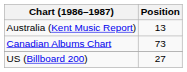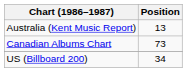 <table class="wikitable">
 <tr>
 <th>Chart (1986–1987)</th>
 <th>Position</th>
 </tr>
 <tr>
 <td>Australia (<a href='#'>Kent Music Report</a>)</td>
 <td align="center">13</td>
 </tr>
 <tr>
 <td align="left"><a href='#'>Canadian Albums Chart</a></td>
 <td align="center">73</td>
 </tr>
 <tr>
 </tr>
 <tr>
 </tr>
 <tr>
 <td>US (<a href='#'>Billboard 200</a>)</td>
-<td align="center">27</td>
+<td align="center">34</td>
 </tr>
 </table>
